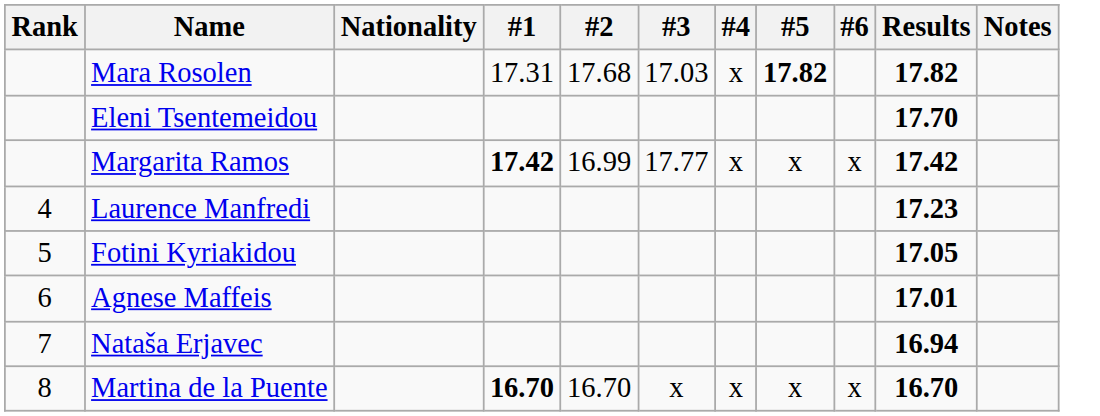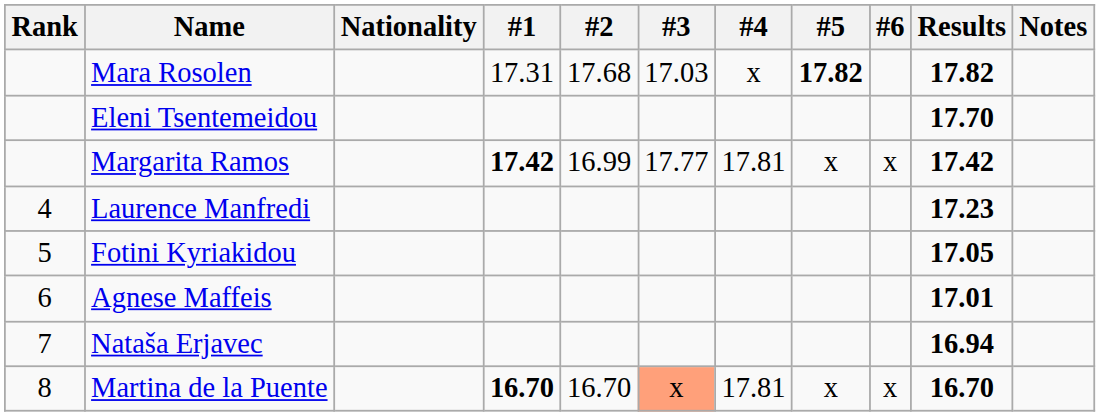 <table class="wikitable sortable" style="text-align:center">
 <tr>
 <th>Rank</th>
 <th>Name</th>
 <th>Nationality</th>
 <th>#1</th>
 <th>#2</th>
 <th>#3</th>
 <th>#4</th>
 <th>#5</th>
 <th>#6</th>
 <th>Results</th>
 <th>Notes</th>
 </tr>
 <tr>
 <td></td>
 <td align=left><a href='#'>Mara Rosolen</a></td>
 <td align=left></td>
 <td>17.31</td>
 <td>17.68</td>
 <td>17.03</td>
 <td>x</td>
 <td><strong>17.82</strong></td>
 <td></td>
 <td><strong>17.82</strong></td>
 <td></td>
 </tr>
 <tr>
 <td></td>
 <td align=left><a href='#'>Eleni Tsentemeidou</a></td>
 <td align=left></td>
 <td></td>
 <td></td>
 <td></td>
 <td></td>
 <td></td>
 <td></td>
 <td><strong>17.70</strong></td>
 <td></td>
 </tr>
 <tr>
 <td></td>
 <td align=left><a href='#'>Margarita Ramos</a></td>
 <td align=left></td>
 <td><strong>17.42</strong></td>
 <td>16.99</td>
 <td>17.77</td>
-<td>x</td>
+<td>17.81</td>
 <td>x</td>
 <td>x</td>
 <td><strong>17.42</strong></td>
 <td></td>
 </tr>
 <tr>
 <td>4</td>
 <td align=left><a href='#'>Laurence Manfredi</a></td>
 <td align=left></td>
 <td></td>
 <td></td>
 <td></td>
 <td></td>
 <td></td>
 <td></td>
 <td><strong>17.23</strong></td>
 <td></td>
 </tr>
 <tr>
 <td>5</td>
 <td align=left><a href='#'>Fotini Kyriakidou</a></td>
 <td align=left></td>
 <td></td>
 <td></td>
 <td></td>
 <td></td>
 <td></td>
 <td></td>
 <td><strong>17.05</strong></td>
 <td></td>
 </tr>
 <tr>
 <td>6</td>
 <td align=left><a href='#'>Agnese Maffeis</a></td>
 <td align=left></td>
 <td></td>
 <td></td>
 <td></td>
 <td></td>
 <td></td>
 <td></td>
 <td><strong>17.01</strong></td>
 <td></td>
 </tr>
 <tr>
 <td>7</td>
 <td align=left><a href='#'>Nataša Erjavec</a></td>
 <td align=left></td>
 <td></td>
 <td></td>
 <td></td>
 <td></td>
 <td></td>
 <td></td>
 <td><strong>16.94</strong></td>
 <td></td>
 </tr>
 <tr>
 <td>8</td>
 <td align=left><a href='#'>Martina de la Puente</a></td>
 <td align=left></td>
 <td><strong>16.70</strong></td>
 <td>16.70</td>
-<td>x</td>
-<td>x</td>
+<td style="background: lightsalmon;">x</td>
+<td>17.81</td>
 <td>x</td>
 <td>x</td>
 <td><strong>16.70</strong></td>
 <td></td>
 </tr>
 </table>
